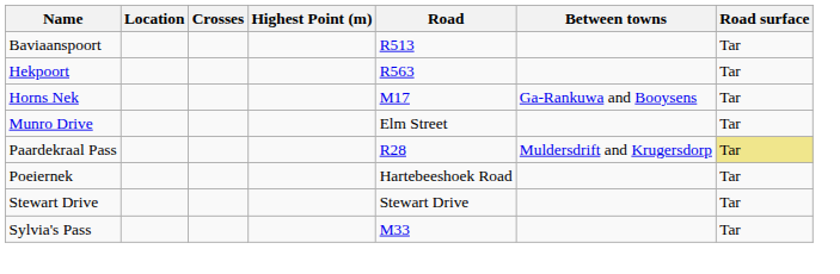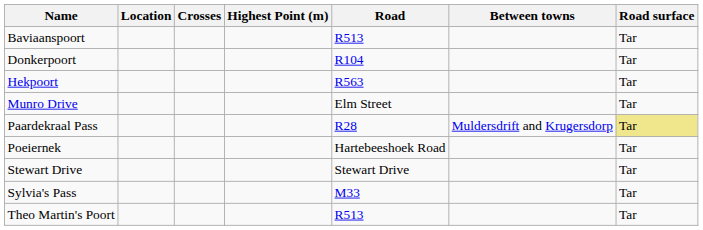 <table class="wikitable sortable" style="font-size: 95%;">
 <tr>
 <th>Name</th>
 <th>Location</th>
 <th>Crosses</th>
 <th>Highest Point (m)</th>
 <th>Road</th>
 <th>Between towns</th>
 <th>Road surface</th>
 </tr>
 <tr>
 <td>Baviaanspoort</td>
 <td></td>
 <td></td>
 <td></td>
 <td><a href='#'>R513</a></td>
 <td></td>
 <td>Tar</td>
 </tr>
 <tr>
+<td>Donkerpoort</td>
+<td></td>
+<td></td>
+<td></td>
+<td><a href='#'>R104</a></td>
+<td></td>
+<td>Tar</td>
+</tr>
+<tr>
 <td><a href='#'>Hekpoort</a></td>
 <td></td>
 <td></td>
 <td></td>
 <td><a href='#'>R563</a></td>
 <td></td>
-<td>Tar</td>
-</tr>
-<tr>
-<td><a href='#'>Horns Nek</a></td>
-<td></td>
-<td></td>
-<td></td>
-<td><a href='#'>M17</a></td>
-<td><a href='#'>Ga-Rankuwa</a> and <a href='#'>Booysens</a></td>
 <td>Tar</td>
 </tr>
 <tr>
 <td><a href='#'>Munro Drive</a></td>
 <td></td>
 <td></td>
 <td></td>
 <td>Elm Street</td>
 <td></td>
 <td>Tar</td>
 </tr>
 <tr>
 <td>Paardekraal Pass</td>
 <td></td>
 <td></td>
 <td></td>
 <td><a href='#'>R28</a></td>
 <td><a href='#'>Muldersdrift</a> and <a href='#'>Krugersdorp</a></td>
 <td style="background: khaki;">Tar</td>
 </tr>
 <tr>
 <td>Poeiernek</td>
 <td></td>
 <td></td>
 <td></td>
 <td>Hartebeeshoek Road</td>
 <td></td>
 <td>Tar</td>
 </tr>
 <tr>
 <td>Stewart Drive</td>
 <td></td>
 <td></td>
 <td></td>
 <td>Stewart Drive</td>
 <td></td>
 <td>Tar</td>
 </tr>
 <tr>
 <td>Sylvia's Pass</td>
 <td></td>
 <td></td>
 <td></td>
 <td><a href='#'>M33</a></td>
 <td></td>
 <td>Tar</td>
 </tr>
+<tr>
+<td>Theo Martin's Poort</td>
+<td></td>
+<td></td>
+<td></td>
+<td><a href='#'>R513</a></td>
+<td></td>
+<td>Tar</td>
+</tr>
 </table>
